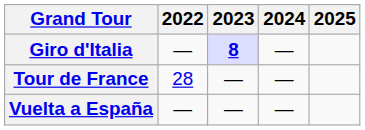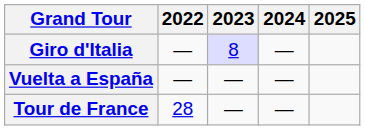 <table class="wikitable plainrowheaders">
 <tr>
 <th scope="col"><a href='#'>Grand Tour</a></th>
 <th scope="col">2022</th>
 <th scope="col">2023</th>
 <th scope="col">2024</th>
 <th scope="col">2025</th>
 </tr>
 <tr style="text-align:center;">
 <th scope="row"> <a href='#'>Giro d'Italia</a></th>
 <td>—</td>
-<td style="background:#ddf;"><strong><a href='#'>8</a></strong></td>
+<td style="background:#ddf;"><a href='#'>8</a></td>
+<td>—</td>
+<td></td>
+</tr>
+<tr style="text-align:center;">
+<th scope="row"> <a href='#'>Vuelta a España</a></th>
+<td>—</td>
+<td>—</td>
 <td>—</td>
 <td></td>
 </tr>
 <tr style="text-align:center;">
 <th scope="row"> <a href='#'>Tour de France</a></th>
 <td><a href='#'>28</a></td>
 <td>—</td>
 <td>—</td>
 <td></td>
 </tr>
-<tr style="text-align:center;">
-<th scope="row"> <a href='#'>Vuelta a España</a></th>
-<td>—</td>
-<td>—</td>
-<td>—</td>
-<td></td>
-</tr>
 </table>
